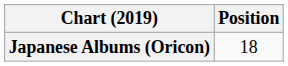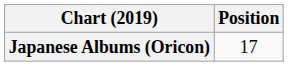 <table class="wikitable plainrowheaders" style="text-align:center">
 <tr>
 <th scope="col">Chart (2019)</th>
 <th scope="col">Position</th>
 </tr>
 <tr>
 <th scope="row">Japanese Albums (Oricon)</th>
-<td>18</td>
+<td>17</td>
 </tr>
 </table>
